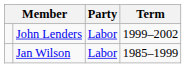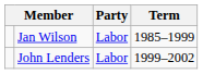 <table class="wikitable">
 <tr>
 <th colspan="2">Member</th>
 <th>Party</th>
 <th>Term</th>
 </tr>
 <tr>
 <td> </td>
+<td><a href='#'>Jan Wilson</a></td>
+<td><a href='#'>Labor</a></td>
+<td>1985–1999</td>
+</tr>
+<tr>
+<td> </td>
 <td><a href='#'>John Lenders</a></td>
 <td><a href='#'>Labor</a></td>
 <td>1999–2002</td>
 </tr>
-<tr>
-<td> </td>
-<td><a href='#'>Jan Wilson</a></td>
-<td><a href='#'>Labor</a></td>
-<td>1985–1999</td>
-</tr>
 </table>
